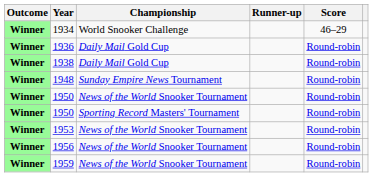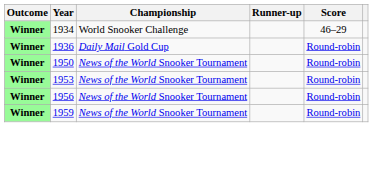 <table class="sortable wikitable plainrowheaders">
 <tr>
 <th scope="col">Outcome</th>
 <th scope="col">Year</th>
 <th scope="col">Championship</th>
 <th scope="col">Runner-up</th>
 <th scope="col">Score</th>
 <th scope="col" class=unsortable></th>
 </tr>
 <tr>
 <th scope="row" style="background:#98FB98">Winner</th>
 <td>1934</td>
 <td>World Snooker Challenge</td>
 <td data-sort-value="Lindrum, Horace"></td>
 <td align="center">46–29</td>
 <td></td>
 </tr>
 <tr>
 <th scope="row" style="background:#98FB98">Winner</th>
 <td><a href='#'>1936</a></td>
 <td><a href='#'><em>Daily Mail</em> Gold Cup</a></td>
 <td data-sort-value="Lindrum, Horace"></td>
 <td><a href='#'>Round-robin</a></td>
 <td></td>
 </tr>
 <tr>
 <th scope="row" style="background:#98FB98">Winner</th>
-<td><a href='#'>1938</a></td>
-<td><a href='#'><em>Daily Mail</em> Gold Cup</a></td>
-<td data-sort-value="Smith, Willie"></td>
-<td><a href='#'>Round-robin</a></td>
-<td></td>
-</tr>
-<tr>
-<th scope="row" style="background:#98FB98">Winner</th>
-<td><a href='#'>1948</a></td>
-<td><a href='#'><em>Sunday Empire News</em> Tournament</a></td>
-<td data-sort-value="Pulman, John"></td>
-<td><a href='#'>Round-robin</a></td>
-<td></td>
-</tr>
-<tr>
-<th scope="row" style="background:#98FB98">Winner</th>
 <td><a href='#'>1950</a></td>
 <td><a href='#'><em>News of the World</em> Snooker Tournament</a></td>
-<td data-sort-value="Smith, Sidney"></td>
-<td><a href='#'>Round-robin</a></td>
-<td></td>
-</tr>
-<tr>
-<th scope="row" style="background:#98FB98">Winner</th>
-<td><a href='#'>1950</a></td>
-<td><a href='#'><em>Sporting Record</em> Masters' Tournament</a></td>
 <td data-sort-value="Smith, Sidney"></td>
 <td><a href='#'>Round-robin</a></td>
 <td></td>
 </tr>
 <tr>
 <th scope="row" style="background:#98FB98">Winner</th>
 <td><a href='#'>1953</a></td>
 <td><a href='#'><em>News of the World</em> Snooker Tournament</a></td>
 <td data-sort-value="Rea, Jackie"></td>
 <td><a href='#'>Round-robin</a></td>
 <td></td>
 </tr>
 <tr>
 <th scope="row" style="background:#98FB98">Winner</th>
 <td><a href='#'>1956</a></td>
 <td><a href='#'><em>News of the World</em> Snooker Tournament</a></td>
 <td data-sort-value="Davis, Fred"></td>
 <td><a href='#'>Round-robin</a></td>
 <td></td>
 </tr>
 <tr>
 <th scope="row" style="background:#98FB98">Winner</th>
 <td><a href='#'>1959</a></td>
 <td><a href='#'><em>News of the World</em> Snooker Tournament</a></td>
 <td data-sort-value="Davis, Fred"></td>
 <td><a href='#'>Round-robin</a></td>
 <td></td>
 </tr>
 </table>
